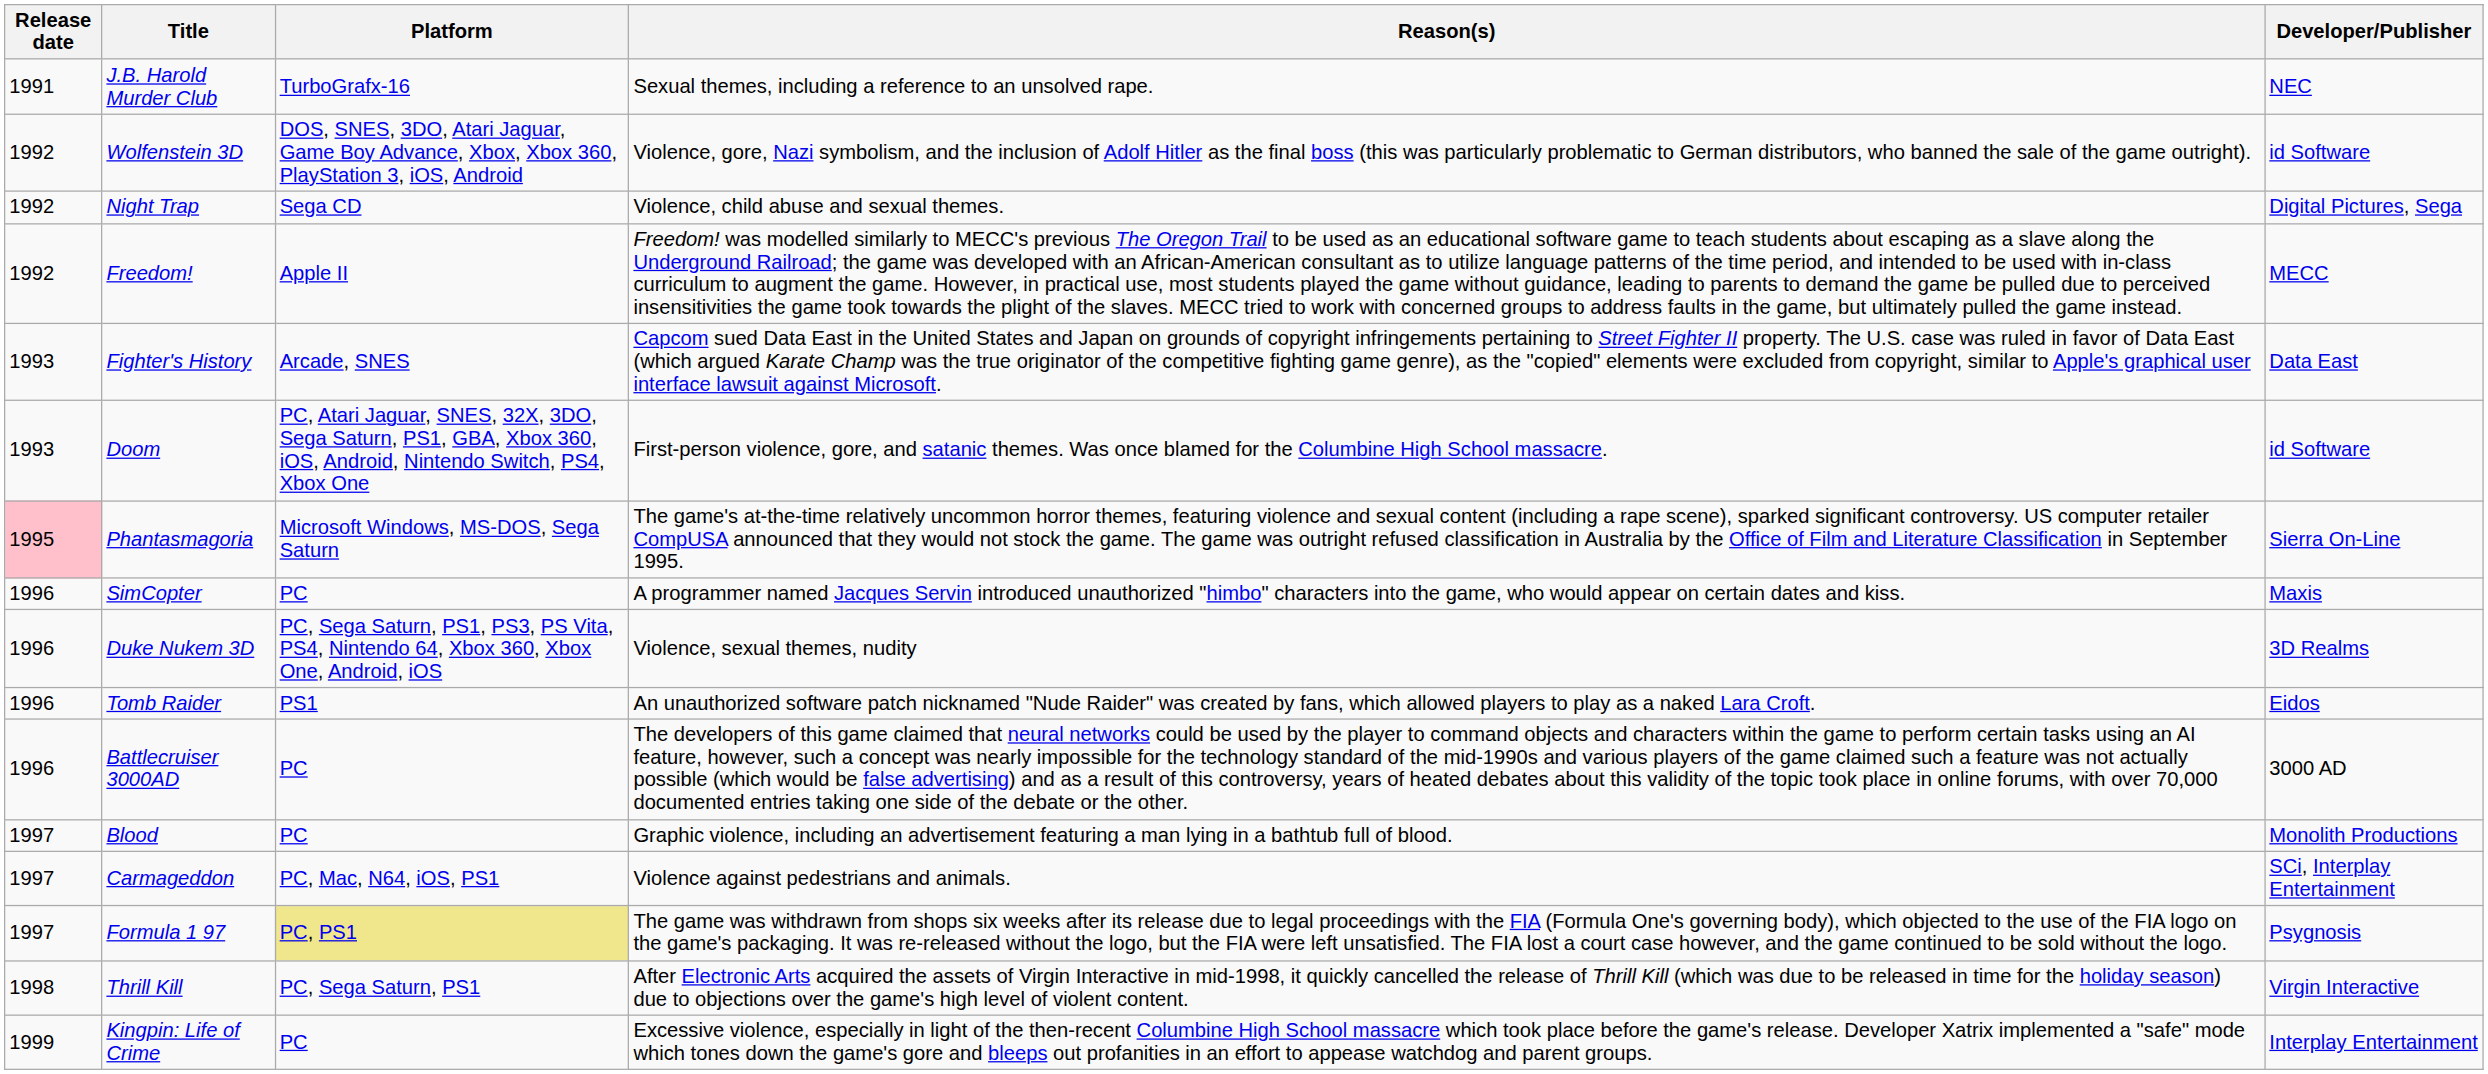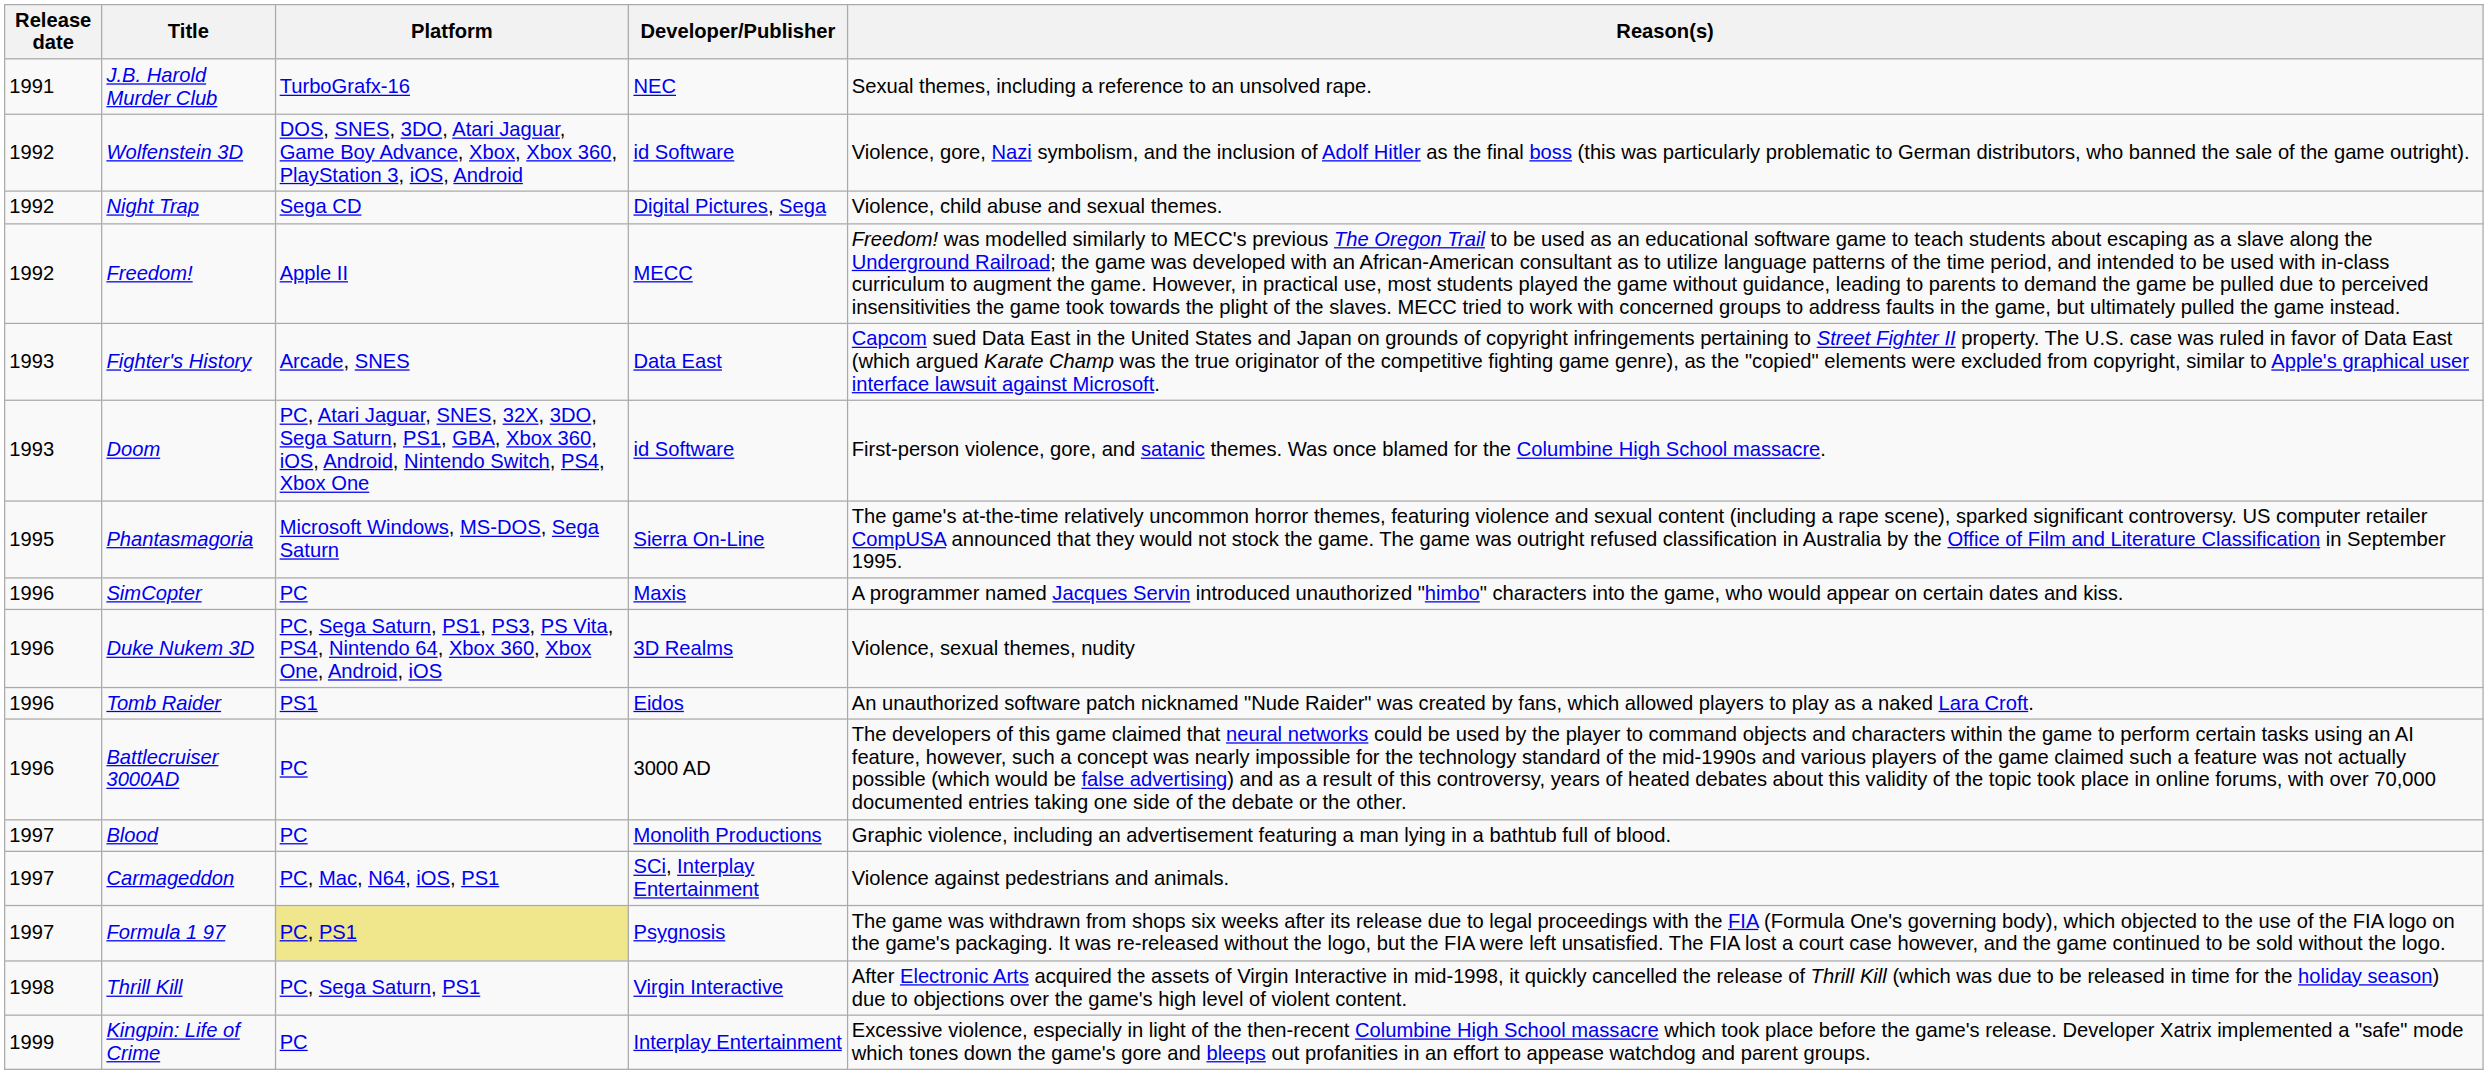 <table class="wikitable sortable">
 <tr>
 <th>Release date</th>
 <th>Title</th>
 <th>Platform</th>
+<th>Developer/Publisher</th>
 <th>Reason(s)</th>
-<th>Developer/Publisher</th>
 </tr>
 <tr>
 <td>1991</td>
 <td><em><a href='#'>J.B. Harold Murder Club</a></em></td>
 <td><a href='#'>TurboGrafx-16</a></td>
+<td><a href='#'>NEC</a></td>
 <td>Sexual themes, including a reference to an unsolved rape.</td>
-<td><a href='#'>NEC</a></td>
 </tr>
 <tr>
 <td>1992</td>
 <td><em><a href='#'>Wolfenstein 3D</a></em></td>
 <td><a href='#'>DOS</a>, <a href='#'>SNES</a>, <a href='#'>3DO</a>, <a href='#'>Atari Jaguar</a>, <a href='#'>Game Boy Advance</a>, <a href='#'>Xbox</a>, <a href='#'>Xbox 360</a>, <a href='#'>PlayStation 3</a>, <a href='#'>iOS</a>, <a href='#'>Android</a></td>
+<td><a href='#'>id Software</a></td>
 <td>Violence, gore, <a href='#'>Nazi</a> symbolism, and the inclusion of <a href='#'>Adolf Hitler</a> as the final <a href='#'>boss</a> (this was particularly problematic to German distributors, who banned the sale of the game outright).</td>
-<td><a href='#'>id Software</a></td>
 </tr>
 <tr>
 <td>1992</td>
 <td><em><a href='#'>Night Trap</a></em></td>
 <td><a href='#'>Sega CD</a></td>
+<td><a href='#'>Digital Pictures</a>, <a href='#'>Sega</a></td>
 <td>Violence, child abuse and sexual themes.</td>
-<td><a href='#'>Digital Pictures</a>, <a href='#'>Sega</a></td>
 </tr>
 <tr>
 <td>1992</td>
 <td><em><a href='#'>Freedom!</a></em></td>
 <td><a href='#'>Apple II</a></td>
+<td><a href='#'>MECC</a></td>
 <td><em>Freedom!</em> was modelled similarly to MECC's previous <em><a href='#'>The Oregon Trail</a></em> to be used as an educational software game to teach students about escaping as a slave along the <a href='#'>Underground Railroad</a>; the game was developed with an African-American consultant as to utilize language patterns of the time period, and intended to be used with in-class curriculum to augment the game. However, in practical use, most students played the game without guidance, leading to parents to demand the game be pulled due to perceived insensitivities the game took towards the plight of the slaves. MECC tried to work with concerned groups to address faults in the game, but ultimately pulled the game instead.</td>
-<td><a href='#'>MECC</a></td>
 </tr>
 <tr>
 <td>1993</td>
 <td><em><a href='#'>Fighter's History</a></em></td>
 <td><a href='#'>Arcade</a>, <a href='#'>SNES</a></td>
+<td><a href='#'>Data East</a></td>
 <td> <a href='#'>Capcom</a> sued Data East in the United States and Japan on grounds of copyright infringements pertaining to <em><a href='#'>Street Fighter II</a></em> property. The U.S. case was ruled in favor of Data East (which argued <em>Karate Champ</em> was the true originator of the competitive fighting game genre), as the "copied" elements were excluded from copyright, similar to <a href='#'>Apple's graphical user interface lawsuit against Microsoft</a>.</td>
-<td><a href='#'>Data East</a></td>
 </tr>
 <tr>
 <td>1993</td>
 <td><em><a href='#'>Doom</a></em></td>
 <td><a href='#'>PC</a>, <a href='#'>Atari Jaguar</a>, <a href='#'>SNES</a>, <a href='#'>32X</a>, <a href='#'>3DO</a>, <a href='#'>Sega Saturn</a>, <a href='#'>PS1</a>, <a href='#'>GBA</a>, <a href='#'>Xbox 360</a>, <a href='#'>iOS</a>, <a href='#'>Android</a>, <a href='#'>Nintendo Switch</a>, <a href='#'>PS4</a>, <a href='#'>Xbox One</a></td>
+<td><a href='#'>id Software</a></td>
 <td>First-person violence, gore, and <a href='#'>satanic</a> themes. Was once blamed for the <a href='#'>Columbine High School massacre</a>.</td>
-<td><a href='#'>id Software</a></td>
 </tr>
 <tr>
-<td style="background: pink;">1995</td>
+<td>1995</td>
 <td><em><a href='#'>Phantasmagoria</a></em></td>
 <td><a href='#'>Microsoft Windows</a>, <a href='#'>MS-DOS</a>, <a href='#'>Sega Saturn</a></td>
+<td><a href='#'>Sierra On-Line</a></td>
 <td>The game's at-the-time relatively uncommon horror themes, featuring violence and sexual content (including a rape scene), sparked significant controversy. US computer retailer <a href='#'>CompUSA</a> announced that they would not stock the game. The game was outright refused classification in Australia by the <a href='#'>Office of Film and Literature Classification</a> in September 1995.</td>
-<td><a href='#'>Sierra On-Line</a></td>
 </tr>
 <tr>
 <td>1996</td>
 <td><em><a href='#'>SimCopter</a></em></td>
 <td><a href='#'>PC</a></td>
+<td><a href='#'>Maxis</a></td>
 <td>A programmer named <a href='#'>Jacques Servin</a> introduced unauthorized "<a href='#'>himbo</a>" characters into the game, who would appear on certain dates and kiss.</td>
-<td><a href='#'>Maxis</a></td>
 </tr>
 <tr>
 <td>1996</td>
 <td><em><a href='#'>Duke Nukem 3D</a></em></td>
 <td><a href='#'>PC</a>, <a href='#'>Sega Saturn</a>, <a href='#'>PS1</a>, <a href='#'>PS3</a>, <a href='#'>PS Vita</a>, <a href='#'>PS4</a>, <a href='#'>Nintendo 64</a>, <a href='#'>Xbox 360</a>, <a href='#'>Xbox One</a>, <a href='#'>Android</a>, <a href='#'>iOS</a></td>
+<td><a href='#'>3D Realms</a></td>
 <td>Violence, sexual themes, nudity </td>
-<td><a href='#'>3D Realms</a></td>
 </tr>
 <tr>
 <td>1996</td>
 <td><em><a href='#'>Tomb Raider</a></em></td>
 <td><a href='#'>PS1</a></td>
+<td><a href='#'>Eidos</a></td>
 <td>An unauthorized software patch nicknamed "Nude Raider" was created by fans, which allowed players to play as a naked <a href='#'>Lara Croft</a>.</td>
-<td><a href='#'>Eidos</a></td>
 </tr>
 <tr>
 <td>1996</td>
 <td><em><a href='#'>Battlecruiser 3000AD</a></em></td>
 <td><a href='#'>PC</a></td>
+<td>3000 AD</td>
 <td>The developers of this game claimed that <a href='#'>neural networks</a> could be used by the player to command objects and characters within the game to perform certain tasks using an AI feature, however, such a concept was nearly impossible for the technology standard of the mid-1990s and various players of the game claimed such a feature was not actually possible (which would be <a href='#'>false advertising</a>) and as a result of this controversy, years of heated debates about this validity of the topic took place in online forums, with over 70,000 documented entries taking one side of the debate or the other.</td>
-<td>3000 AD</td>
 </tr>
 <tr>
 <td>1997</td>
 <td><em><a href='#'>Blood</a></em></td>
 <td><a href='#'>PC</a></td>
+<td><a href='#'>Monolith Productions</a></td>
 <td>Graphic violence, including an advertisement featuring a man lying in a bathtub full of blood.</td>
-<td><a href='#'>Monolith Productions</a></td>
 </tr>
 <tr>
 <td>1997</td>
 <td><em><a href='#'>Carmageddon</a></em></td>
 <td><a href='#'>PC</a>, <a href='#'>Mac</a>, <a href='#'>N64</a>, <a href='#'>iOS</a>, <a href='#'>PS1</a></td>
+<td><a href='#'>SCi</a>, <a href='#'>Interplay Entertainment</a></td>
 <td>Violence against pedestrians and animals.</td>
-<td><a href='#'>SCi</a>, <a href='#'>Interplay Entertainment</a></td>
 </tr>
 <tr>
 <td>1997</td>
 <td><em><a href='#'>Formula 1 97</a></em></td>
 <td style="background: khaki;"><a href='#'>PC</a>, <a href='#'>PS1</a></td>
+<td><a href='#'>Psygnosis</a></td>
 <td>The game was withdrawn from shops six weeks after its release due to legal proceedings with the <a href='#'>FIA</a> (Formula One's governing body), which objected to the use of the FIA logo on the game's packaging. It was re-released without the logo, but the FIA were left unsatisfied. The FIA lost a court case however, and the game continued to be sold without the logo.</td>
-<td><a href='#'>Psygnosis</a></td>
 </tr>
 <tr>
 <td>1998</td>
 <td><em><a href='#'>Thrill Kill</a></em></td>
 <td><a href='#'>PC</a>, <a href='#'>Sega Saturn</a>, <a href='#'>PS1</a></td>
+<td><a href='#'>Virgin Interactive</a></td>
 <td>After <a href='#'>Electronic Arts</a> acquired the assets of Virgin Interactive in mid-1998, it quickly cancelled the release of <em>Thrill Kill</em> (which was due to be released in time for the <a href='#'>holiday season</a>) due to objections over the game's high level of violent content.</td>
-<td><a href='#'>Virgin Interactive</a></td>
 </tr>
 <tr>
 <td>1999</td>
 <td><em><a href='#'>Kingpin: Life of Crime</a></em></td>
 <td><a href='#'>PC</a></td>
+<td><a href='#'>Interplay Entertainment</a></td>
 <td>Excessive violence, especially in light of the then-recent <a href='#'>Columbine High School massacre</a> which took place before the game's release. Developer Xatrix implemented a "safe" mode which tones down the game's gore and <a href='#'>bleeps</a> out profanities in an effort to appease watchdog and parent groups.</td>
-<td><a href='#'>Interplay Entertainment</a></td>
 </tr>
 </table>
